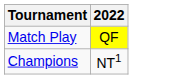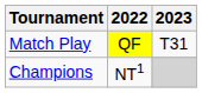 <table class="wikitable" style="text-align:center;">
 <tr>
 <th>Tournament</th>
 <th>2022</th>
+<th>2023</th>
 </tr>
 <tr>
 <td align="left"><a href='#'>Match Play</a></td>
 <td style="background:yellow;">QF</td>
+<td>T31</td>
 </tr>
 <tr>
 <td align="left"><a href='#'>Champions</a></td>
 <td>NT<sup>1</sup></td>
+<td colspan=1 style="background:#D3D3D3;"></td>
 </tr>
 </table>
